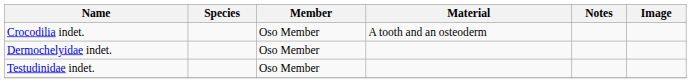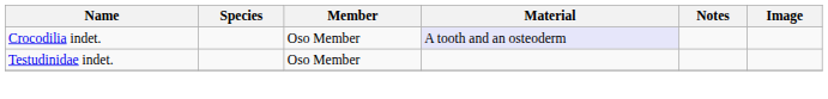 <table class="wikitable" align="center" width="75%">
 <tr>
 <th>Name</th>
 <th>Species</th>
 <th>Member</th>
 <th>Material</th>
 <th>Notes</th>
 <th>Image</th>
 </tr>
 <tr>
 <td><a href='#'>Crocodilia</a> indet.</td>
 <td></td>
 <td>Oso Member</td>
-<td>A tooth and an osteoderm</td>
-<td></td>
-<td></td>
-</tr>
-<tr>
-<td><a href='#'>Dermochelyidae</a> indet.</td>
-<td></td>
-<td>Oso Member</td>
-<td></td>
+<td style="background: lavender;">A tooth and an osteoderm</td>
 <td></td>
 <td></td>
 </tr>
 <tr>
 <td><a href='#'>Testudinidae</a> indet.</td>
 <td></td>
 <td>Oso Member</td>
 <td></td>
 <td></td>
 <td></td>
 </tr>
 <tr>
 </tr>
 </table>
